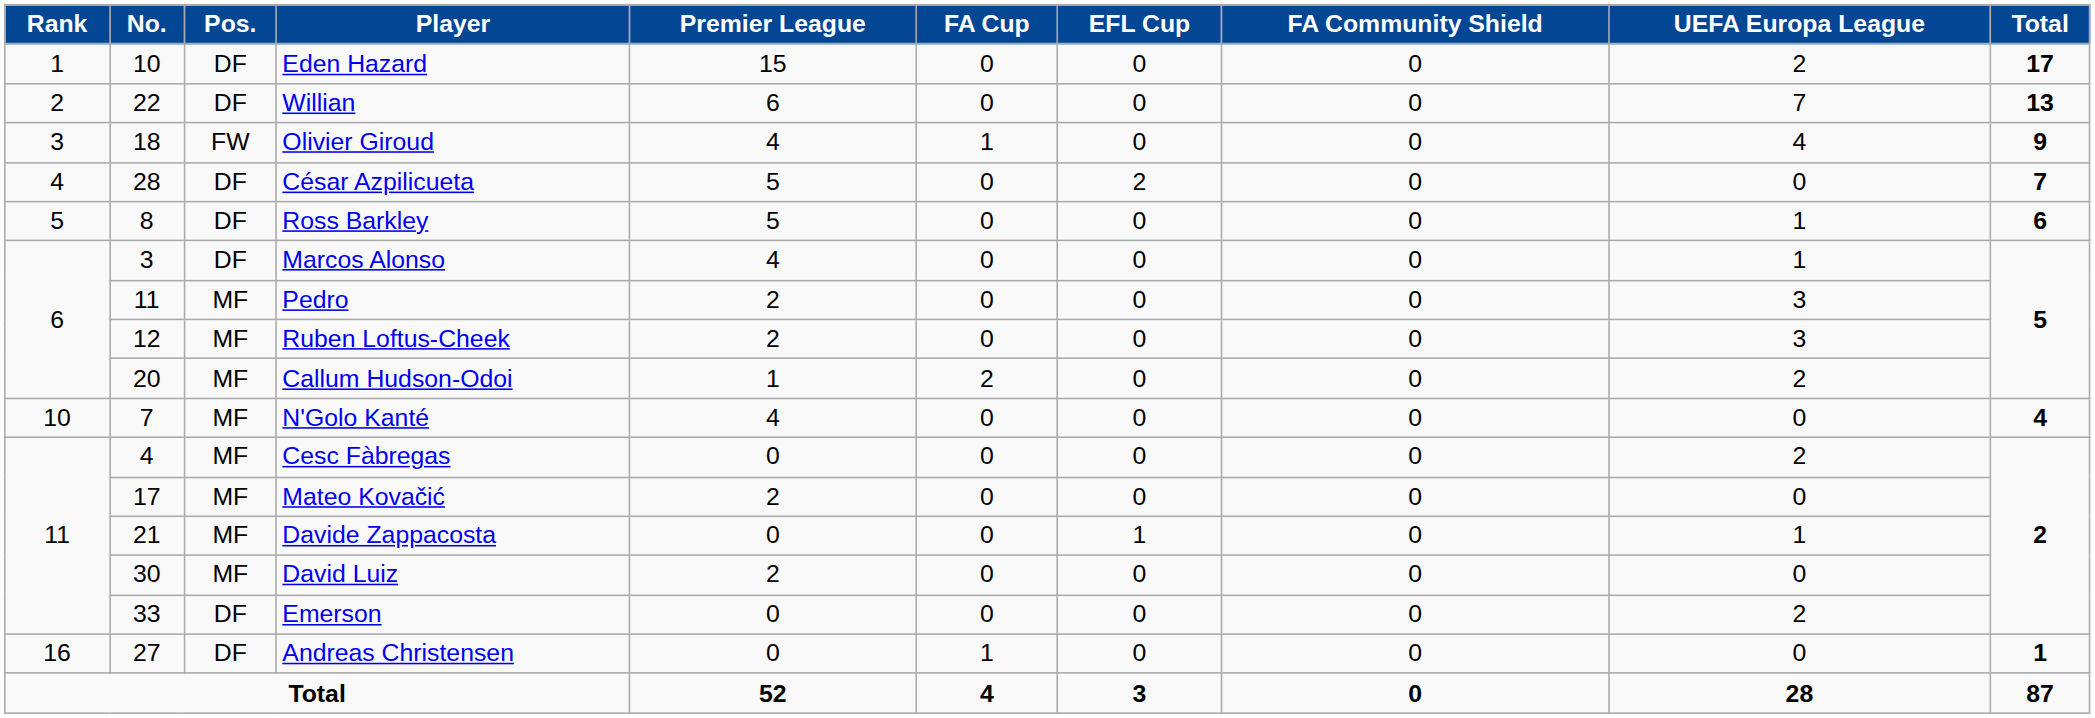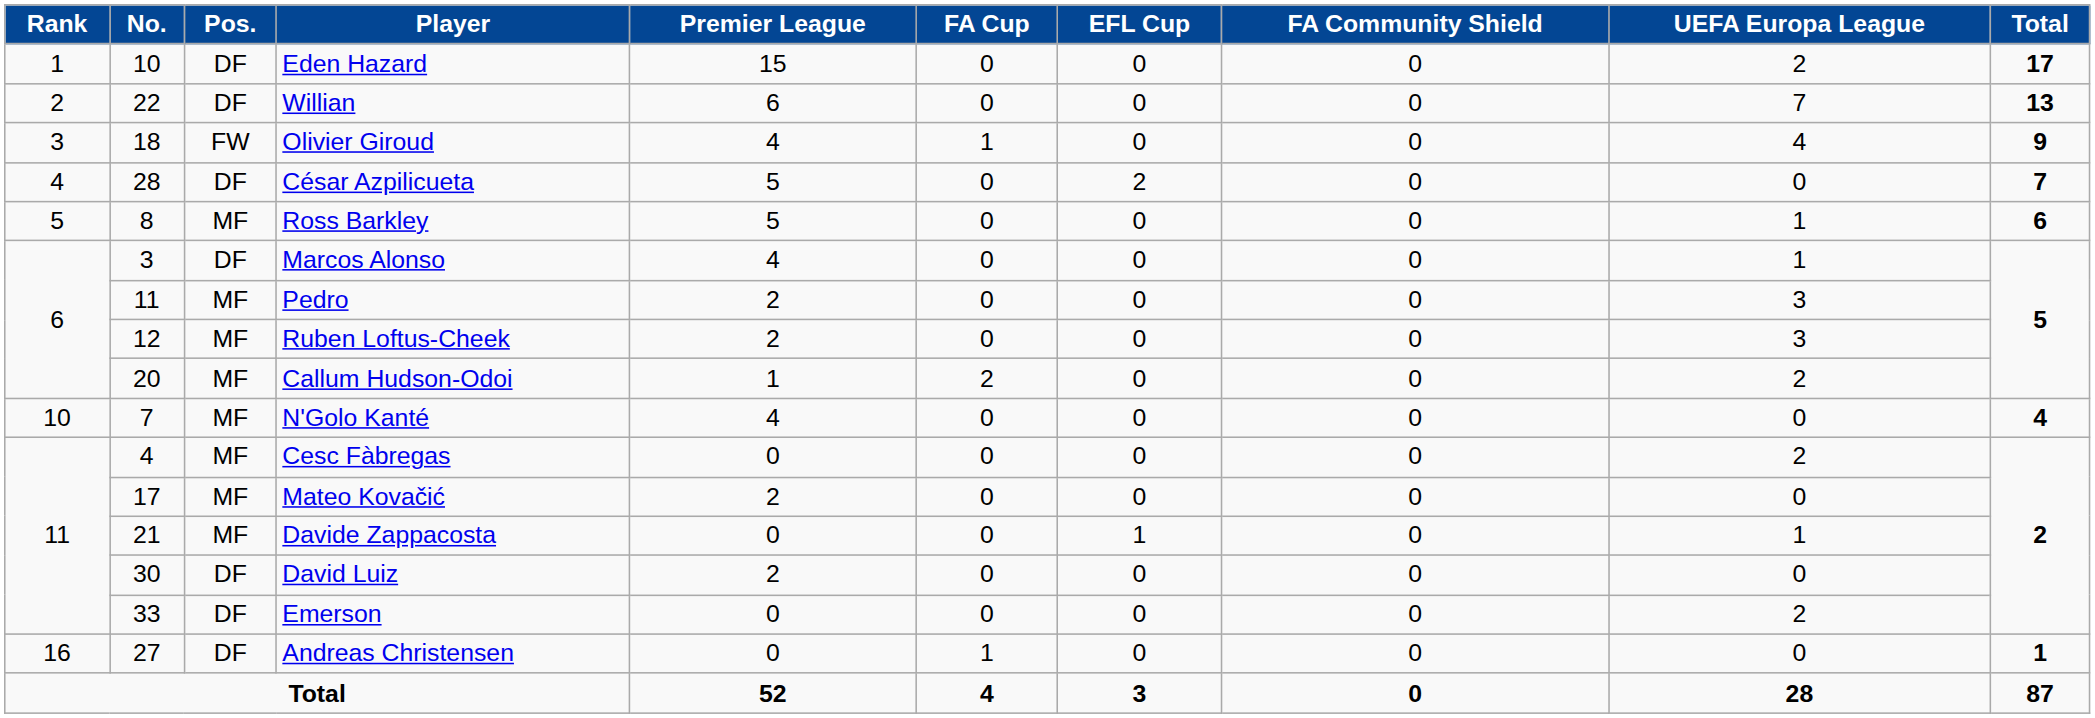 <table class="wikitable sortable" style="text-align:center;width:85%;">
 <tr>
 <th style=background-color:#034694;color:#FFFFFF>Rank</th>
 <th style=background-color:#034694;color:#FFFFFF>No.</th>
 <th style=background-color:#034694;color:#FFFFFF>Pos.</th>
 <th style=background-color:#034694;color:#FFFFFF>Player</th>
 <th style=background-color:#034694;color:#FFFFFF>Premier League</th>
 <th style=background-color:#034694;color:#FFFFFF>FA Cup</th>
 <th style=background-color:#034694;color:#FFFFFF>EFL Cup</th>
 <th style=background-color:#034694;color:#FFFFFF>FA Community Shield</th>
 <th style=background-color:#034694;color:#FFFFFF>UEFA Europa League</th>
 <th style=background-color:#034694;color:#FFFFFF>Total</th>
 </tr>
 <tr>
 <td>1</td>
 <td>10</td>
 <td>DF</td>
 <td align=left> <a href='#'>Eden Hazard</a></td>
 <td>15</td>
 <td>0</td>
 <td>0</td>
 <td>0</td>
 <td>2</td>
 <td><strong>17</strong></td>
 </tr>
 <tr>
 <td>2</td>
 <td>22</td>
 <td>DF</td>
 <td align=left> <a href='#'>Willian</a></td>
 <td>6</td>
 <td>0</td>
 <td>0</td>
 <td>0</td>
 <td>7</td>
 <td><strong>13</strong></td>
 </tr>
 <tr>
 <td>3</td>
 <td>18</td>
 <td>FW</td>
 <td align=left> <a href='#'>Olivier Giroud</a></td>
 <td>4</td>
 <td>1</td>
 <td>0</td>
 <td>0</td>
 <td>4</td>
 <td><strong>9</strong></td>
 </tr>
 <tr>
 <td>4</td>
 <td>28</td>
 <td>DF</td>
 <td align=left> <a href='#'>César Azpilicueta</a></td>
 <td>5</td>
 <td>0</td>
 <td>2</td>
 <td>0</td>
 <td>0</td>
 <td><strong>7</strong></td>
 </tr>
 <tr>
 <td>5</td>
 <td>8</td>
-<td>DF</td>
+<td>MF</td>
 <td align=left> <a href='#'>Ross Barkley</a></td>
 <td>5</td>
 <td>0</td>
 <td>0</td>
 <td>0</td>
 <td>1</td>
 <td><strong>6</strong></td>
 </tr>
 <tr>
 <td rowspan=4>6</td>
 <td>3</td>
 <td>DF</td>
 <td align=left> <a href='#'>Marcos Alonso</a></td>
 <td>4</td>
 <td>0</td>
 <td>0</td>
 <td>0</td>
 <td>1</td>
 <td rowspan=4><strong>5</strong></td>
 </tr>
 <tr>
 <td>11</td>
 <td>MF</td>
 <td align=left> <a href='#'>Pedro</a></td>
 <td>2</td>
 <td>0</td>
 <td>0</td>
 <td>0</td>
 <td>3</td>
 </tr>
 <tr>
 <td>12</td>
 <td>MF</td>
 <td align=left> <a href='#'>Ruben Loftus-Cheek</a></td>
 <td>2</td>
 <td>0</td>
 <td>0</td>
 <td>0</td>
 <td>3</td>
 </tr>
 <tr>
 <td>20</td>
 <td>MF</td>
 <td align=left> <a href='#'>Callum Hudson-Odoi</a></td>
 <td>1</td>
 <td>2</td>
 <td>0</td>
 <td>0</td>
 <td>2</td>
 </tr>
 <tr>
 <td>10</td>
 <td>7</td>
 <td>MF</td>
 <td align=left> <a href='#'>N'Golo Kanté</a></td>
 <td>4</td>
 <td>0</td>
 <td>0</td>
 <td>0</td>
 <td>0</td>
 <td><strong>4</strong></td>
 </tr>
 <tr>
 <td rowspan=5>11</td>
 <td>4</td>
 <td>MF</td>
 <td align=left> <a href='#'>Cesc Fàbregas</a></td>
 <td>0</td>
 <td>0</td>
 <td>0</td>
 <td>0</td>
 <td>2</td>
 <td rowspan=5><strong>2</strong></td>
 </tr>
 <tr>
 <td>17</td>
 <td>MF</td>
 <td align=left> <a href='#'>Mateo Kovačić</a></td>
 <td>2</td>
 <td>0</td>
 <td>0</td>
 <td>0</td>
 <td>0</td>
 </tr>
 <tr>
 <td>21</td>
 <td>MF</td>
 <td align=left> <a href='#'>Davide Zappacosta</a></td>
 <td>0</td>
 <td>0</td>
 <td>1</td>
 <td>0</td>
 <td>1</td>
 </tr>
 <tr>
 <td>30</td>
-<td>MF</td>
+<td>DF</td>
 <td align=left> <a href='#'>David Luiz</a></td>
 <td>2</td>
 <td>0</td>
 <td>0</td>
 <td>0</td>
 <td>0</td>
 </tr>
 <tr>
 <td>33</td>
 <td>DF</td>
 <td align=left> <a href='#'>Emerson</a></td>
 <td>0</td>
 <td>0</td>
 <td>0</td>
 <td>0</td>
 <td>2</td>
 </tr>
 <tr>
 <td>16</td>
 <td>27</td>
 <td>DF</td>
 <td align=left> <a href='#'>Andreas Christensen</a></td>
 <td>0</td>
 <td>1</td>
 <td>0</td>
 <td>0</td>
 <td>0</td>
 <td><strong>1</strong></td>
 </tr>
 <tr>
 <td colspan=4><strong>Total</strong></td>
 <td><strong>52</strong></td>
 <td><strong>4</strong></td>
 <td><strong>3</strong></td>
 <td><strong>0</strong></td>
 <td><strong>28</strong></td>
 <td><strong>87</strong></td>
 </tr>
 </table>
